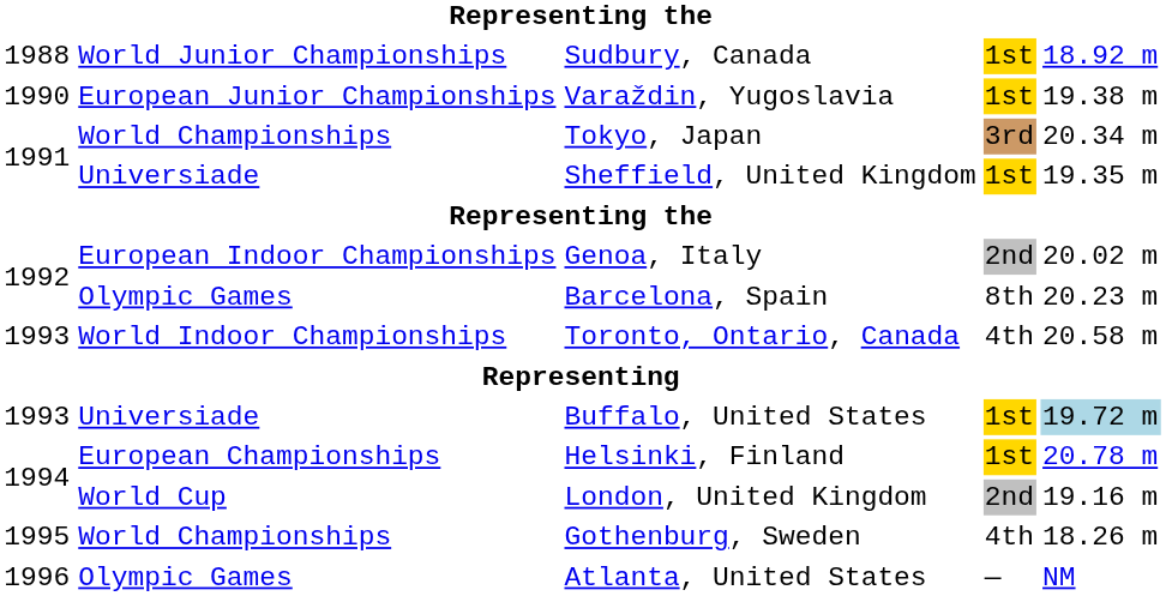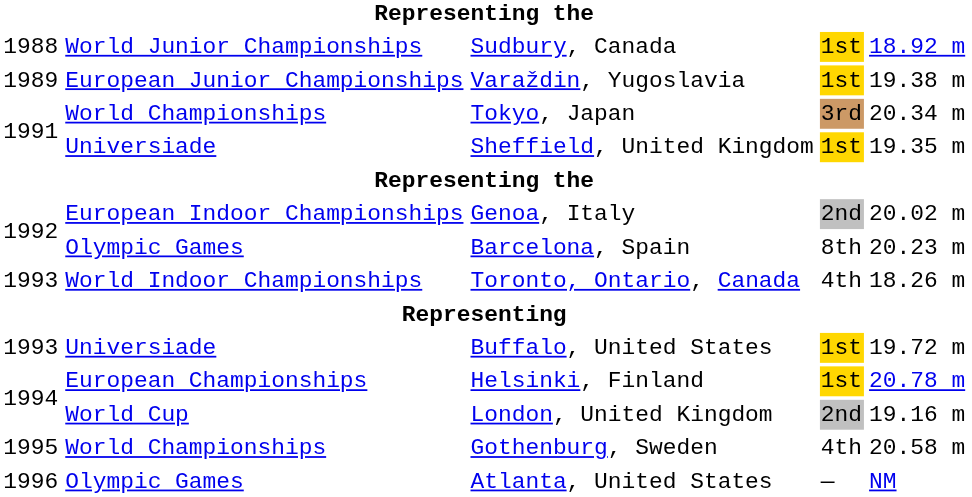 <table>
 <tr>
 <th colspan="6">Representing the </th>
 </tr>
 <tr>
 <td>1988</td>
 <td><a href='#'>World Junior Championships</a></td>
 <td><a href='#'>Sudbury</a>, Canada</td>
 <td bgcolor="gold">1st</td>
 <td><a href='#'>18.92 m</a></td>
 </tr>
 <tr>
-<td>1990</td>
+<td>1989</td>
 <td><a href='#'>European Junior Championships</a></td>
 <td><a href='#'>Varaždin</a>, Yugoslavia</td>
 <td bgcolor="gold">1st</td>
 <td>19.38 m </td>
 </tr>
 <tr>
 <td rowspan=2>1991</td>
 <td><a href='#'>World Championships</a></td>
 <td><a href='#'>Tokyo</a>, Japan</td>
 <td bgcolor="cc9966">3rd</td>
 <td>20.34 m</td>
 </tr>
 <tr>
 <td><a href='#'>Universiade</a></td>
 <td><a href='#'>Sheffield</a>, United Kingdom</td>
 <td bgcolor="gold">1st</td>
 <td>19.35 m </td>
 </tr>
 <tr>
 <th colspan="6">Representing the </th>
 </tr>
 <tr>
 <td rowspan=2>1992</td>
 <td><a href='#'>European Indoor Championships</a></td>
 <td><a href='#'>Genoa</a>, Italy</td>
 <td bgcolor="silver">2nd</td>
 <td>20.02 m </td>
 </tr>
 <tr>
 <td><a href='#'>Olympic Games</a></td>
 <td><a href='#'>Barcelona</a>, Spain</td>
 <td>8th</td>
 <td>20.23 m</td>
 </tr>
 <tr>
 <td>1993</td>
 <td><a href='#'>World Indoor Championships</a></td>
 <td><a href='#'>Toronto, Ontario</a>, <a href='#'>Canada</a></td>
 <td>4th</td>
-<td>20.58 m</td>
+<td>18.26 m</td>
 </tr>
 <tr>
 <th colspan="6">Representing </th>
 </tr>
 <tr>
 <td>1993</td>
 <td><a href='#'>Universiade</a></td>
 <td><a href='#'>Buffalo</a>, United States</td>
 <td bgcolor="gold">1st</td>
-<td style="background: lightblue;">19.72 m </td>
+<td>19.72 m </td>
 </tr>
 <tr>
 <td rowspan=2>1994</td>
 <td><a href='#'>European Championships</a></td>
 <td><a href='#'>Helsinki</a>, Finland</td>
 <td bgcolor="gold">1st</td>
 <td><a href='#'>20.78 m</a></td>
 </tr>
 <tr>
 <td><a href='#'>World Cup</a></td>
 <td><a href='#'>London</a>, United Kingdom</td>
 <td bgcolor="silver">2nd</td>
 <td>19.16 m </td>
 </tr>
 <tr>
 <td>1995</td>
 <td><a href='#'>World Championships</a></td>
 <td><a href='#'>Gothenburg</a>, Sweden</td>
 <td>4th</td>
-<td>18.26 m</td>
+<td>20.58 m</td>
 </tr>
 <tr>
 <td>1996</td>
 <td><a href='#'>Olympic Games</a></td>
 <td><a href='#'>Atlanta</a>, United States</td>
 <td>—</td>
 <td><a href='#'>NM</a></td>
 </tr>
 </table>
